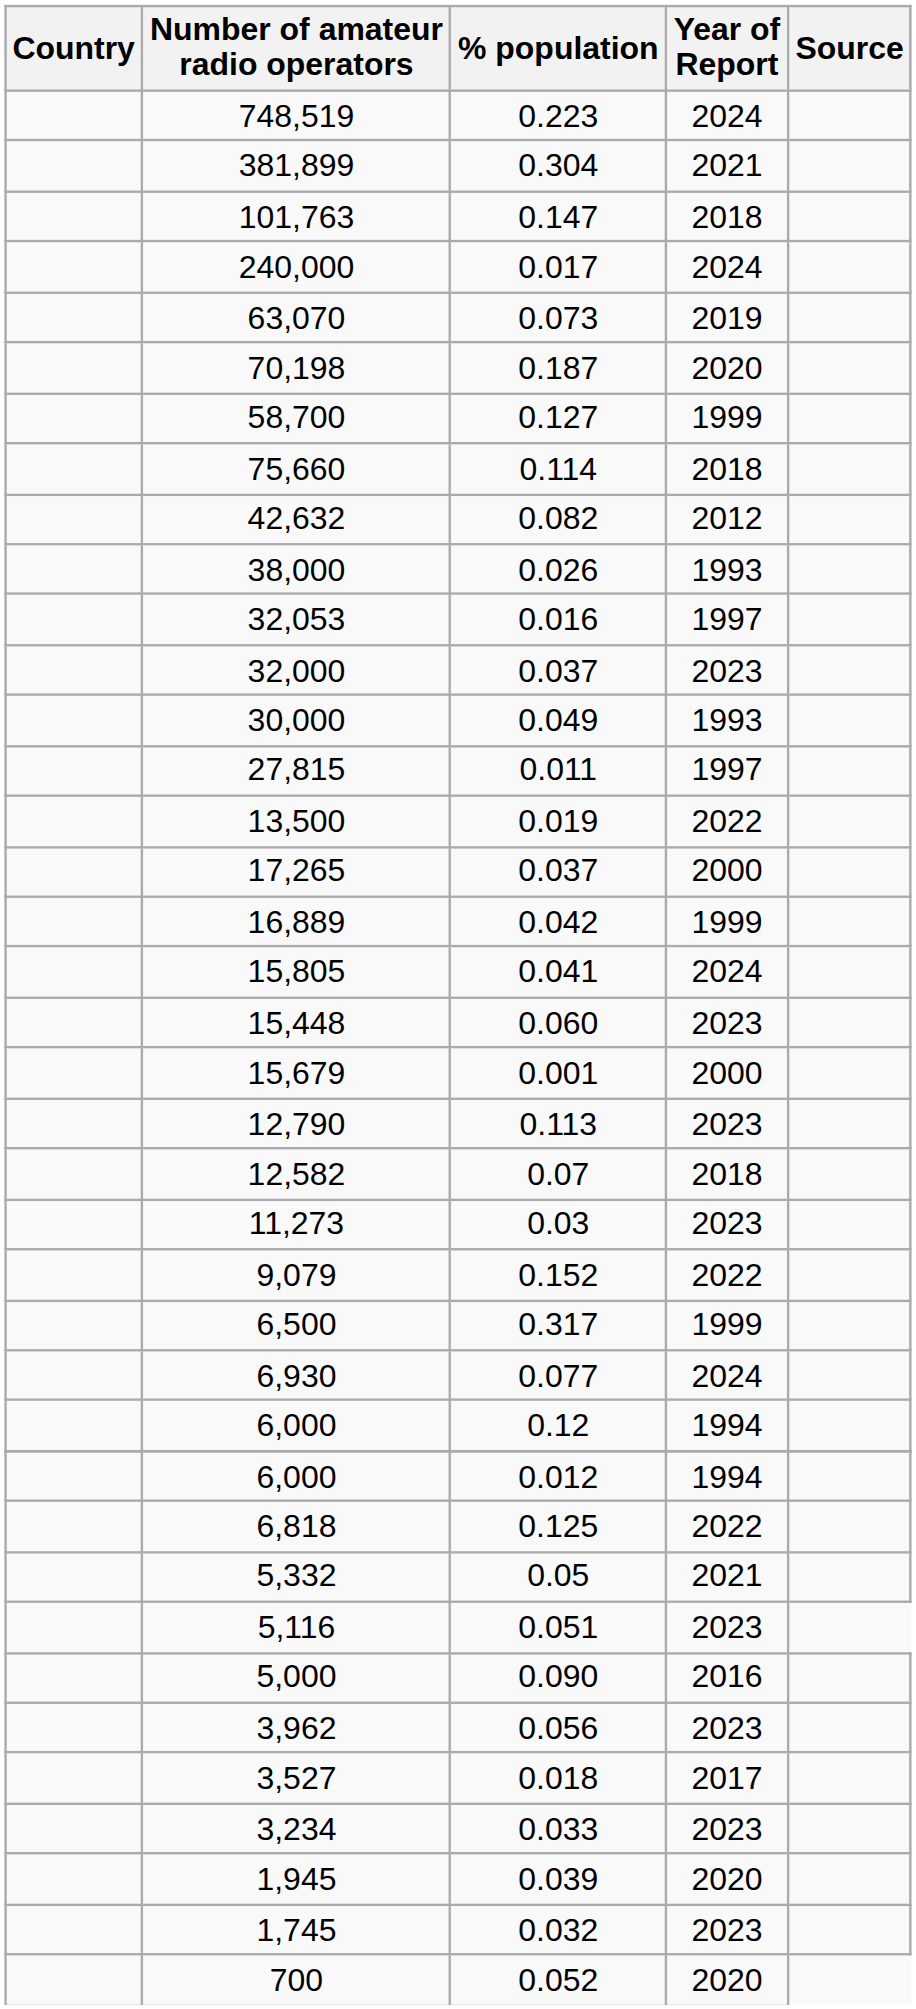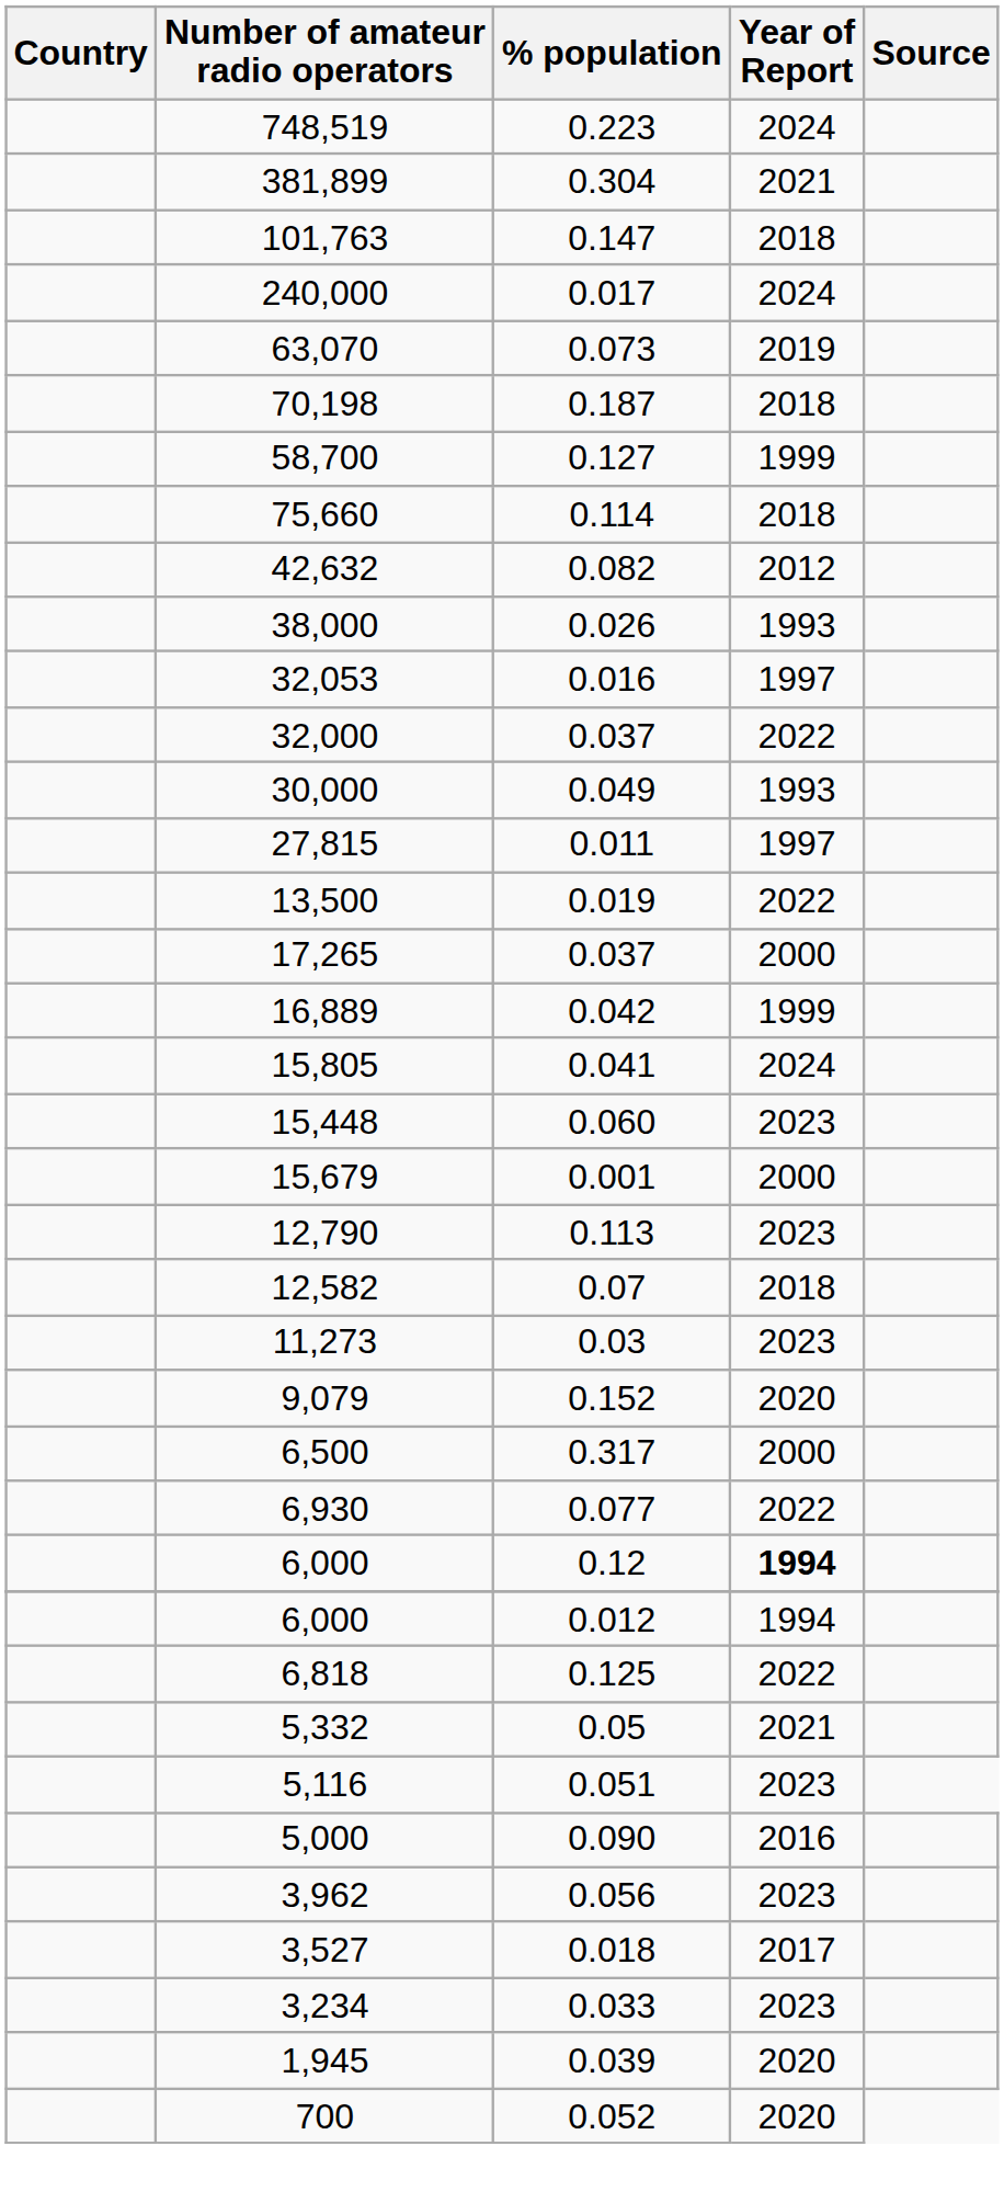 <table class="wikitable sortable" style="border:1px grey; font-size:85%; margin-left:1em;" align="right">
 <tr>
 <th>Country</th>
 <th>Number of amateur<br>radio operators</th>
 <th>% population</th>
 <th>Year of<br>Report</th>
 <th>Source</th>
 </tr>
 <tr>
 <td></td>
 <td align = "center">748,519</td>
 <td align = "center">0.223</td>
 <td align = "center">2024</td>
 <td></td>
 </tr>
 <tr>
 <td></td>
 <td align = "center">381,899</td>
 <td align = "center">0.304</td>
 <td align = "center">2021</td>
 <td></td>
 </tr>
 <tr>
 <td></td>
 <td align = "center">101,763</td>
 <td align = "center">0.147</td>
 <td align = "center">2018</td>
 <td></td>
 </tr>
 <tr>
 <td></td>
 <td align = "center">240,000</td>
 <td align = "center">0.017</td>
 <td align = "center">2024</td>
 <td></td>
 </tr>
 <tr>
 <td></td>
 <td align = "center">63,070</td>
 <td align = "center">0.073</td>
 <td align = "center">2019</td>
 <td></td>
 </tr>
 <tr>
 <td></td>
 <td align = "center">70,198</td>
 <td align = "center">0.187</td>
-<td align = "center">2020</td>
+<td align = "center">2018</td>
 <td></td>
 </tr>
 <tr>
 <td></td>
 <td align = "center">58,700</td>
 <td align = "center">0.127</td>
 <td align = "center">1999</td>
 <td></td>
 </tr>
 <tr>
 <td></td>
 <td align = "center">75,660</td>
 <td align = "center">0.114</td>
 <td align = "center">2018</td>
 <td></td>
 </tr>
 <tr>
 <td></td>
 <td align = "center">42,632</td>
 <td align = "center">0.082</td>
 <td align = "center">2012</td>
 <td></td>
 </tr>
 <tr>
 <td></td>
 <td align = "center">38,000</td>
 <td align = "center">0.026</td>
 <td align = "center">1993</td>
 <td></td>
 </tr>
 <tr>
 <td></td>
 <td align = "center">32,053</td>
 <td align = "center">0.016</td>
 <td align = "center">1997</td>
 <td></td>
 </tr>
 <tr>
 <td></td>
 <td align = "center">32,000</td>
 <td align = "center">0.037</td>
-<td align = "center">2023</td>
+<td align = "center">2022</td>
 <td></td>
 </tr>
 <tr>
 <td></td>
 <td align = "center">30,000</td>
 <td align = "center">0.049</td>
 <td align = "center">1993</td>
 <td></td>
 </tr>
 <tr>
 <td></td>
 <td align = "center">27,815</td>
 <td align = "center">0.011</td>
 <td align = "center">1997</td>
 <td></td>
 </tr>
 <tr>
 <td></td>
 <td align = "center">13,500</td>
 <td align = "center">0.019</td>
 <td align = "center">2022</td>
 <td></td>
 </tr>
 <tr>
 <td></td>
 <td align = "center">17,265</td>
 <td align = "center">0.037</td>
 <td align = "center">2000</td>
 <td></td>
 </tr>
 <tr>
 <td></td>
 <td align = "center">16,889</td>
 <td align = "center">0.042</td>
 <td align = "center">1999</td>
 <td></td>
 </tr>
 <tr>
 <td></td>
 <td align = "center">15,805</td>
 <td align = "center">0.041</td>
 <td align = "center">2024</td>
 <td></td>
 </tr>
 <tr>
 <td></td>
 <td align = "center">15,448</td>
 <td align = "center">0.060</td>
 <td align = "center">2023</td>
 <td></td>
 </tr>
 <tr>
 <td></td>
 <td align = "center">15,679</td>
 <td align = "center">0.001</td>
 <td align = "center">2000</td>
 <td></td>
 </tr>
 <tr>
 <td></td>
 <td align = "center">12,790</td>
 <td align = "center">0.113</td>
 <td align = "center">2023</td>
 <td></td>
 </tr>
 <tr>
 <td></td>
 <td align = "center">12,582</td>
 <td align = "center">0.07</td>
 <td align = "center">2018</td>
 <td></td>
 </tr>
 <tr>
 <td></td>
 <td align = "center">11,273</td>
 <td align = "center">0.03</td>
 <td align = "center">2023</td>
 <td></td>
 </tr>
 <tr>
 <td></td>
 <td align = "center">9,079</td>
 <td align = "center">0.152</td>
-<td align = "center">2022</td>
+<td align = "center">2020</td>
 <td></td>
 </tr>
 <tr>
 <td></td>
 <td align = "center">6,500</td>
 <td align = "center">0.317</td>
-<td align = "center">1999</td>
+<td align = "center">2000</td>
 <td></td>
 </tr>
 <tr>
 <td></td>
 <td align="center">6,930</td>
 <td align="center">0.077</td>
-<td align="center">2024</td>
+<td align="center">2022</td>
 <td></td>
 </tr>
 <tr>
 <td></td>
 <td align = "center">6,000</td>
 <td align = "center">0.12</td>
-<td align = "center">1994</td>
+<td align = "center"><strong>1994</strong></td>
 <td></td>
 </tr>
 <tr>
 </tr>
 <tr>
 <td></td>
 <td align = "center">6,000</td>
 <td align = "center">0.012</td>
 <td align = "center">1994</td>
 <td></td>
 </tr>
 <tr>
 <td></td>
 <td align = "center">6,818</td>
 <td align = "center">0.125</td>
 <td align = "center">2022</td>
 <td></td>
 </tr>
 <tr>
 <td></td>
 <td align = "center">5,332</td>
 <td align = "center">0.05</td>
 <td align = "center">2021</td>
 <td></td>
 </tr>
 <tr>
 <td></td>
 <td align = "center">5,116</td>
 <td align = "center">0.051</td>
 <td align = "center">2023</td>
 </tr>
 <tr>
 <td></td>
 <td align = "center">5,000</td>
 <td align = "center">0.090</td>
 <td align = "center">2016</td>
 <td></td>
 </tr>
 <tr>
 <td></td>
 <td align = "center">3,962</td>
 <td align = "center">0.056</td>
 <td align = "center">2023</td>
 <td></td>
 </tr>
 <tr>
 <td></td>
 <td align = "center">3,527</td>
 <td align = "center">0.018</td>
 <td align = "center">2017</td>
 <td></td>
 </tr>
 <tr>
 <td></td>
 <td align = "center">3,234</td>
 <td align = "center">0.033</td>
 <td align = "center">2023</td>
 <td></td>
 </tr>
 <tr>
 <td></td>
 <td align = "center">1,945</td>
 <td align = "center">0.039</td>
 <td align = "center">2020</td>
 <td></td>
 </tr>
 <tr>
 <td></td>
-<td align = "center">1,745</td>
-<td align = "center">0.032</td>
-<td align = "center">2023</td>
-<td></td>
-</tr>
-<tr>
-<td></td>
 <td align = "center">700</td>
 <td align = "center">0.052</td>
 <td align = "center">2020</td>
 </tr>
 <tr>
 </tr>
 </table>
